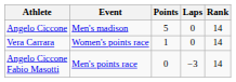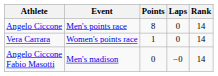 <table class=wikitable style="font-size:90%">
 <tr>
 <th>Athlete</th>
 <th>Event</th>
 <th>Points</th>
 <th>Laps</th>
 <th>Rank</th>
 </tr>
 <tr align=center>
 <td align=left><a href='#'>Angelo Ciccone</a></td>
-<td align=left><a href='#'>Men's madison</a></td>
-<td>5</td>
+<td align=left><a href='#'>Men's points race</a></td>
+<td>8</td>
 <td>0</td>
 <td>14</td>
 </tr>
 <tr align=center>
 <td align=left><a href='#'>Vera Carrara</a></td>
 <td align=left><a href='#'>Women's points race</a></td>
 <td>1</td>
 <td>0</td>
 <td>14</td>
 </tr>
 <tr align=center>
 <td align=left><a href='#'>Angelo Ciccone</a><br><a href='#'>Fabio Masotti</a></td>
-<td align=left><a href='#'>Men's points race</a></td>
+<td align=left><a href='#'>Men's madison</a></td>
 <td>0</td>
-<td>−3</td>
+<td>−0</td>
 <td>14</td>
 </tr>
 </table>
